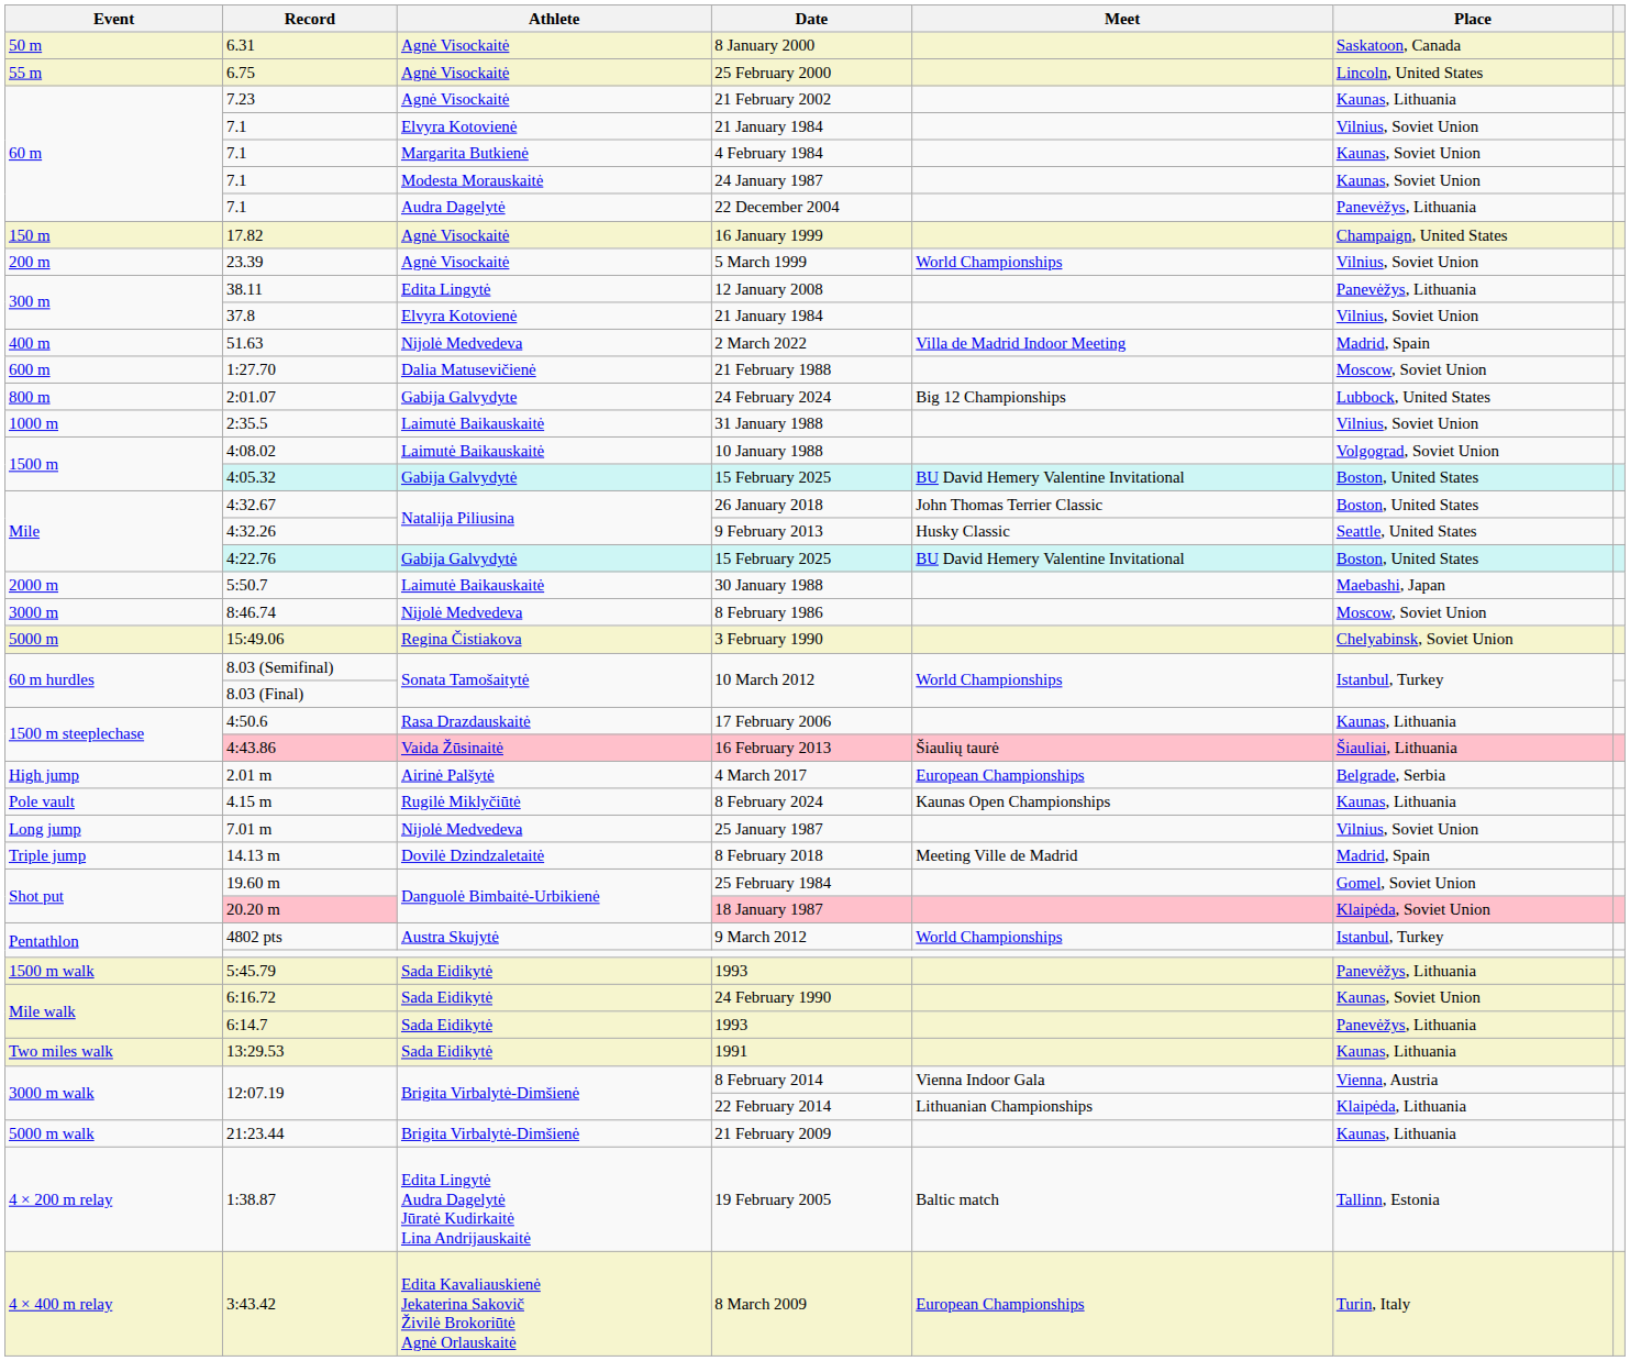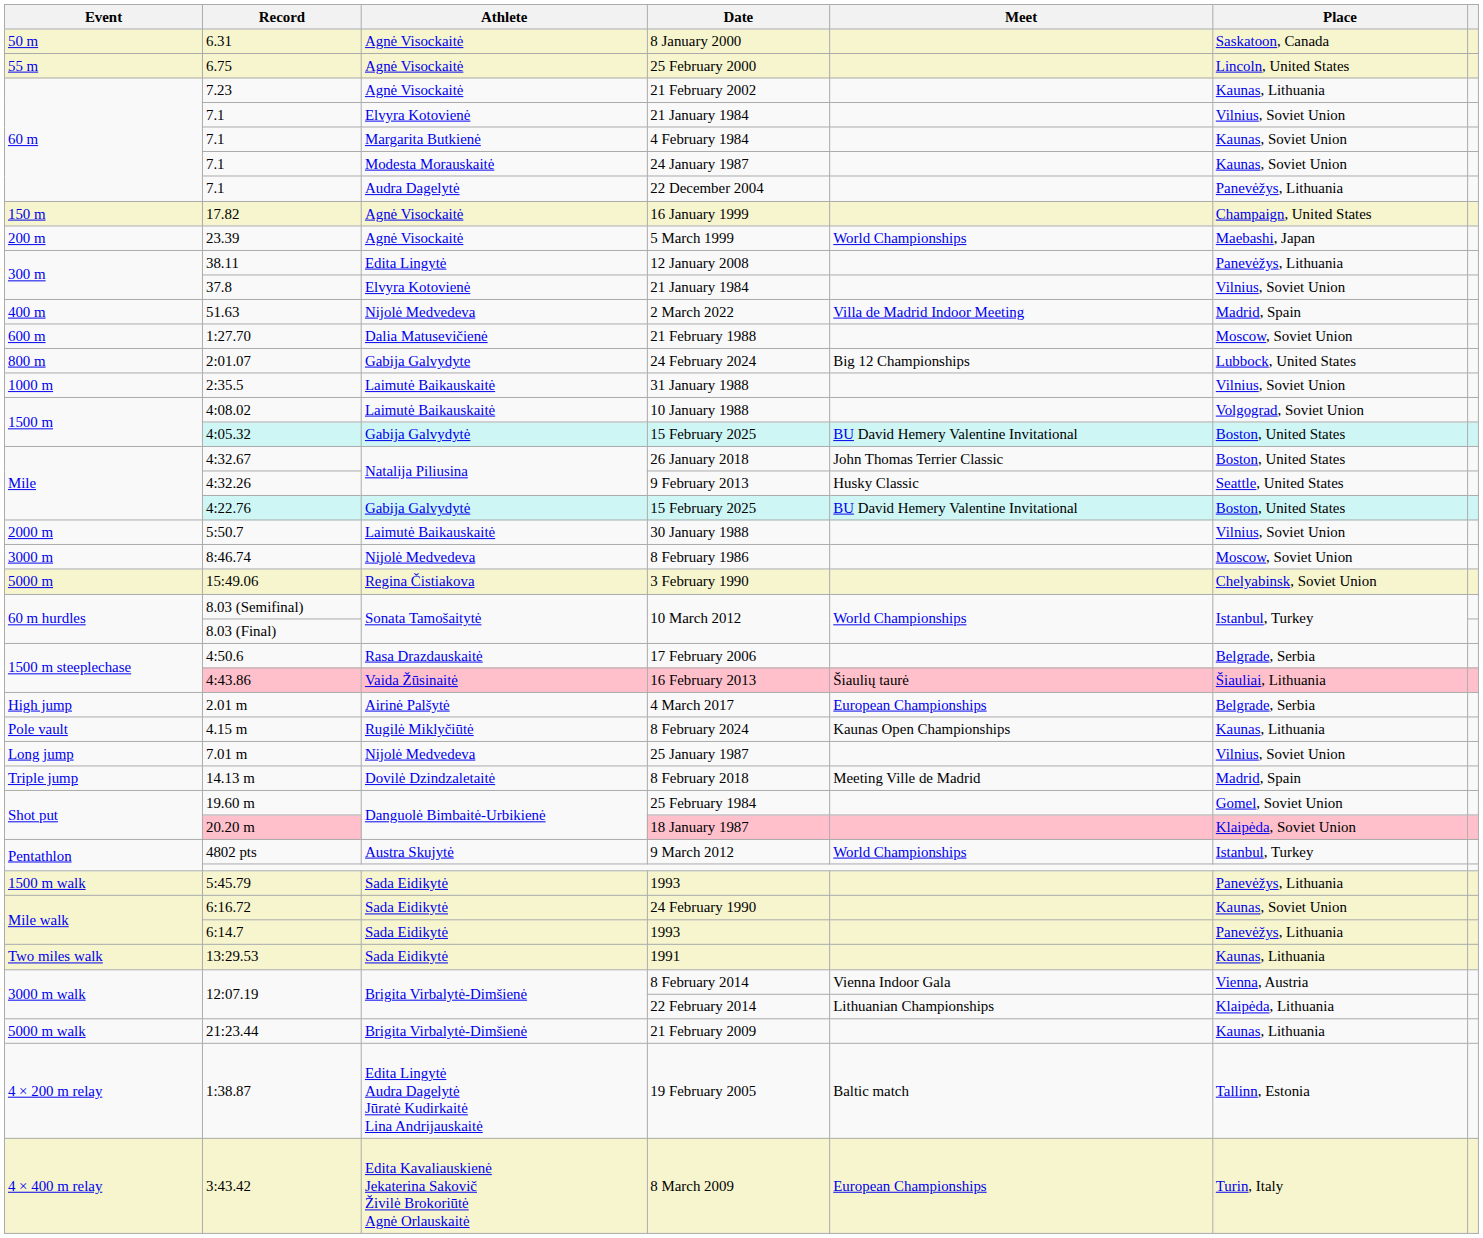 <table class="wikitable" style="font-size:95%; width: 95%;">
 <tr>
 <th>Event</th>
 <th>Record</th>
 <th>Athlete</th>
 <th>Date</th>
 <th>Meet</th>
 <th>Place</th>
 <th></th>
 </tr>
 <tr style="background:#f6F5CE;">
 <td><a href='#'>50 m</a></td>
 <td>6.31</td>
 <td><a href='#'>Agnė Visockaitė</a></td>
 <td>8 January 2000</td>
 <td></td>
 <td><a href='#'>Saskatoon</a>, Canada</td>
 <td></td>
 </tr>
 <tr style="background:#f6F5CE;">
 <td><a href='#'>55 m</a></td>
 <td>6.75</td>
 <td><a href='#'>Agnė Visockaitė</a></td>
 <td>25 February 2000</td>
 <td></td>
 <td><a href='#'>Lincoln</a>, United States</td>
 <td></td>
 </tr>
 <tr>
 <td rowspan=5><a href='#'>60 m</a></td>
 <td>7.23</td>
 <td><a href='#'>Agnė Visockaitė</a></td>
 <td>21 February 2002</td>
 <td></td>
 <td><a href='#'>Kaunas</a>, Lithuania</td>
 <td></td>
 </tr>
 <tr>
 <td>7.1 </td>
 <td><a href='#'>Elvyra Kotovienė</a></td>
 <td>21 January 1984</td>
 <td></td>
 <td><a href='#'>Vilnius</a>, Soviet Union</td>
 <td></td>
 </tr>
 <tr>
 <td>7.1 </td>
 <td><a href='#'>Margarita Butkienė</a></td>
 <td>4 February 1984</td>
 <td></td>
 <td><a href='#'>Kaunas</a>, Soviet Union</td>
 <td></td>
 </tr>
 <tr>
 <td>7.1 </td>
 <td><a href='#'>Modesta Morauskaitė</a></td>
 <td>24 January 1987</td>
 <td></td>
 <td><a href='#'>Kaunas</a>, Soviet Union</td>
 <td></td>
 </tr>
 <tr>
 <td>7.1 </td>
 <td><a href='#'>Audra Dagelytė</a></td>
 <td>22 December 2004</td>
 <td></td>
 <td><a href='#'>Panevėžys</a>, Lithuania</td>
 <td></td>
 </tr>
 <tr style="background:#f6F5CE;">
 <td><a href='#'>150 m</a></td>
 <td>17.82</td>
 <td><a href='#'>Agnė Visockaitė</a></td>
 <td>16 January 1999</td>
 <td></td>
 <td><a href='#'>Champaign</a>, United States</td>
 <td></td>
 </tr>
 <tr>
 <td><a href='#'>200 m</a></td>
 <td>23.39</td>
 <td><a href='#'>Agnė Visockaitė</a></td>
 <td>5 March 1999</td>
 <td><a href='#'>World Championships</a></td>
-<td><a href='#'>Vilnius</a>, Soviet Union</td>
+<td><a href='#'>Maebashi</a>, Japan</td>
 <td></td>
 </tr>
 <tr>
 <td rowspan=2><a href='#'>300 m</a></td>
 <td>38.11</td>
 <td><a href='#'>Edita Lingytė</a></td>
 <td>12 January 2008</td>
 <td></td>
 <td><a href='#'>Panevėžys</a>, Lithuania</td>
 <td></td>
 </tr>
 <tr>
 <td>37.8 </td>
 <td><a href='#'>Elvyra Kotovienė</a></td>
 <td>21 January 1984</td>
 <td></td>
 <td><a href='#'>Vilnius</a>, Soviet Union</td>
 <td></td>
 </tr>
 <tr>
 <td><a href='#'>400 m</a></td>
 <td>51.63</td>
 <td><a href='#'>Nijolė Medvedeva</a></td>
 <td>2 March 2022</td>
 <td><a href='#'>Villa de Madrid Indoor Meeting</a></td>
 <td><a href='#'>Madrid</a>, Spain</td>
 <td></td>
 </tr>
 <tr>
 <td><a href='#'>600 m</a></td>
 <td>1:27.70</td>
 <td><a href='#'>Dalia Matusevičienė</a></td>
 <td>21 February 1988</td>
 <td></td>
 <td><a href='#'>Moscow</a>, Soviet Union</td>
 <td></td>
 </tr>
 <tr>
 <td><a href='#'>800 m</a></td>
 <td>2:01.07</td>
 <td><a href='#'>Gabija Galvydyte</a></td>
 <td>24 February 2024</td>
 <td>Big 12 Championships</td>
 <td><a href='#'>Lubbock</a>, United States</td>
 <td></td>
 </tr>
 <tr>
 <td><a href='#'>1000 m</a></td>
 <td>2:35.5</td>
 <td><a href='#'>Laimutė Baikauskaitė</a></td>
 <td>31 January 1988</td>
 <td></td>
 <td><a href='#'>Vilnius</a>, Soviet Union</td>
 <td></td>
 </tr>
 <tr>
 <td rowspan=2><a href='#'>1500 m</a></td>
 <td>4:08.02</td>
 <td><a href='#'>Laimutė Baikauskaitė</a></td>
 <td>10 January 1988</td>
 <td></td>
 <td><a href='#'>Volgograd</a>, Soviet Union</td>
 <td></td>
 </tr>
 <tr bgcolor=#CEF6F5>
 <td>4:05.32</td>
 <td><a href='#'>Gabija Galvydytė</a></td>
 <td>15 February 2025</td>
 <td><a href='#'>BU</a> David Hemery Valentine Invitational</td>
 <td><a href='#'>Boston</a>, United States</td>
 <td></td>
 </tr>
 <tr>
 <td rowspan=3><a href='#'>Mile</a></td>
 <td>4:32.67</td>
 <td rowspan=2><a href='#'>Natalija Piliusina</a></td>
 <td>26 January 2018</td>
 <td>John Thomas Terrier Classic</td>
 <td><a href='#'>Boston</a>, United States</td>
 <td></td>
 </tr>
 <tr>
 <td>4:32.26 </td>
 <td>9 February 2013</td>
 <td>Husky Classic</td>
 <td><a href='#'>Seattle</a>, United States</td>
 <td></td>
 </tr>
 <tr bgcolor=#CEF6F5>
 <td>4:22.76</td>
 <td><a href='#'>Gabija Galvydytė</a></td>
 <td>15 February 2025</td>
 <td><a href='#'>BU</a> David Hemery Valentine Invitational</td>
 <td><a href='#'>Boston</a>, United States</td>
 <td></td>
 </tr>
 <tr>
 <td><a href='#'>2000 m</a></td>
 <td>5:50.7</td>
 <td><a href='#'>Laimutė Baikauskaitė</a></td>
 <td>30 January 1988</td>
 <td></td>
-<td><a href='#'>Maebashi</a>, Japan</td>
+<td><a href='#'>Vilnius</a>, Soviet Union</td>
 <td></td>
 </tr>
 <tr>
 <td><a href='#'>3000 m</a></td>
 <td>8:46.74</td>
 <td><a href='#'>Nijolė Medvedeva</a></td>
 <td>8 February 1986</td>
 <td></td>
 <td><a href='#'>Moscow</a>, Soviet Union</td>
 <td></td>
 </tr>
 <tr style="background:#f6F5CE;">
 <td><a href='#'>5000 m</a></td>
 <td>15:49.06</td>
 <td><a href='#'>Regina Čistiakova</a></td>
 <td>3 February 1990</td>
 <td></td>
 <td><a href='#'>Chelyabinsk</a>, Soviet Union</td>
 <td></td>
 </tr>
 <tr>
 <td rowspan=2><a href='#'>60 m hurdles</a></td>
 <td>8.03 (Semifinal)</td>
 <td rowspan=2><a href='#'>Sonata Tamošaitytė</a></td>
 <td rowspan=2>10 March 2012</td>
 <td rowspan=2><a href='#'>World Championships</a></td>
 <td rowspan=2><a href='#'>Istanbul</a>, Turkey</td>
 <td></td>
 </tr>
 <tr>
 <td>8.03 (Final)</td>
 <td></td>
 </tr>
 <tr>
 <td rowspan=2><a href='#'>1500 m steeplechase</a></td>
 <td>4:50.6 </td>
 <td><a href='#'>Rasa Drazdauskaitė</a></td>
 <td>17 February 2006</td>
 <td></td>
-<td><a href='#'>Kaunas</a>, Lithuania</td>
+<td><a href='#'>Belgrade</a>, Serbia</td>
 <td></td>
 </tr>
 <tr style="background:pink">
 <td>4:43.86</td>
 <td><a href='#'>Vaida Žūsinaitė</a></td>
 <td>16 February 2013</td>
 <td>Šiaulių taurė</td>
 <td><a href='#'>Šiauliai</a>, Lithuania</td>
 <td></td>
 </tr>
 <tr>
 <td><a href='#'>High jump</a></td>
 <td>2.01 m</td>
 <td><a href='#'>Airinė Palšytė</a></td>
 <td>4 March 2017</td>
 <td><a href='#'>European Championships</a></td>
 <td><a href='#'>Belgrade</a>, Serbia</td>
 <td></td>
 </tr>
 <tr>
 <td><a href='#'>Pole vault</a></td>
 <td>4.15 m</td>
 <td><a href='#'>Rugilė Miklyčiūtė</a></td>
 <td>8 February 2024</td>
 <td>Kaunas Open Championships</td>
 <td><a href='#'>Kaunas</a>, Lithuania</td>
 <td></td>
 </tr>
 <tr>
 <td><a href='#'>Long jump</a></td>
 <td>7.01 m</td>
 <td><a href='#'>Nijolė Medvedeva</a></td>
 <td>25 January 1987</td>
 <td></td>
 <td><a href='#'>Vilnius</a>, Soviet Union</td>
 <td></td>
 </tr>
 <tr>
 <td><a href='#'>Triple jump</a></td>
 <td>14.13 m</td>
 <td><a href='#'>Dovilė Dzindzaletaitė</a></td>
 <td>8 February 2018</td>
 <td>Meeting Ville de Madrid</td>
 <td><a href='#'>Madrid</a>, Spain</td>
 <td></td>
 </tr>
 <tr>
 <td rowspan=2><a href='#'>Shot put</a></td>
 <td>19.60 m</td>
 <td rowspan=2><a href='#'>Danguolė Bimbaitė-Urbikienė</a></td>
 <td>25 February 1984</td>
 <td></td>
 <td><a href='#'>Gomel</a>, Soviet Union</td>
 <td></td>
 </tr>
 <tr style="background:pink">
 <td>20.20 m</td>
 <td>18 January 1987</td>
 <td></td>
 <td><a href='#'>Klaipėda</a>, Soviet Union</td>
 <td></td>
 </tr>
 <tr>
 <td rowspan=2><a href='#'>Pentathlon</a></td>
 <td>4802 pts</td>
 <td><a href='#'>Austra Skujytė</a></td>
 <td>9 March 2012</td>
 <td><a href='#'>World Championships</a></td>
 <td><a href='#'>Istanbul</a>, Turkey</td>
 <td></td>
 </tr>
 <tr>
 <td colspan=5></td>
 <td></td>
 </tr>
 <tr style="background:#f6F5CE;">
 <td><a href='#'>1500 m walk</a></td>
 <td>5:45.79</td>
 <td><a href='#'>Sada Eidikytė</a></td>
 <td>1993</td>
 <td></td>
 <td><a href='#'>Panevėžys</a>, Lithuania</td>
 <td></td>
 </tr>
 <tr style="background:#f6F5CE;">
 <td rowspan=2><a href='#'>Mile walk</a></td>
 <td>6:16.72 </td>
 <td><a href='#'>Sada Eidikytė</a></td>
 <td>24 February 1990</td>
 <td></td>
 <td><a href='#'>Kaunas</a>, Soviet Union</td>
 <td></td>
 </tr>
 <tr style="background:#f6F5CE;">
 <td>6:14.7 </td>
 <td><a href='#'>Sada Eidikytė</a></td>
 <td>1993</td>
 <td></td>
 <td><a href='#'>Panevėžys</a>, Lithuania</td>
 <td></td>
 </tr>
 <tr style="background:#f6F5CE;">
 <td><a href='#'>Two miles walk</a></td>
 <td>13:29.53</td>
 <td><a href='#'>Sada Eidikytė</a></td>
 <td>1991</td>
 <td></td>
 <td><a href='#'>Kaunas</a>, Lithuania</td>
 <td></td>
 </tr>
 <tr>
 <td rowspan=2><a href='#'>3000 m walk</a></td>
 <td rowspan=2>12:07.19</td>
 <td rowspan=2><a href='#'>Brigita Virbalytė-Dimšienė</a></td>
 <td>8 February 2014</td>
 <td>Vienna Indoor Gala</td>
 <td><a href='#'>Vienna</a>, Austria</td>
 <td></td>
 </tr>
 <tr>
 <td>22 February 2014</td>
 <td>Lithuanian Championships</td>
 <td><a href='#'>Klaipėda</a>, Lithuania</td>
 <td></td>
 </tr>
 <tr>
 <td><a href='#'>5000 m walk</a></td>
 <td>21:23.44</td>
 <td><a href='#'>Brigita Virbalytė-Dimšienė</a></td>
 <td>21 February 2009</td>
 <td></td>
 <td><a href='#'>Kaunas</a>, Lithuania</td>
 <td></td>
 </tr>
 <tr>
 <td><a href='#'>4 × 200 m relay</a></td>
 <td>1:38.87</td>
 <td><br><a href='#'>Edita Lingytė</a><br><a href='#'>Audra Dagelytė</a><br><a href='#'>Jūratė Kudirkaitė</a><br><a href='#'>Lina Andrijauskaitė</a></td>
 <td>19 February 2005</td>
 <td>Baltic match</td>
 <td><a href='#'>Tallinn</a>, Estonia</td>
 <td></td>
 </tr>
 <tr style="background:#f6F5CE;">
 <td><a href='#'>4 × 400 m relay</a></td>
 <td>3:43.42</td>
 <td><br><a href='#'>Edita Kavaliauskienė</a><br><a href='#'>Jekaterina Sakovič</a><br><a href='#'>Živilė Brokoriūtė</a><br><a href='#'>Agnė Orlauskaitė</a></td>
 <td>8 March 2009</td>
 <td><a href='#'>European Championships</a></td>
 <td><a href='#'>Turin</a>, Italy</td>
 <td></td>
 </tr>
 </table>
